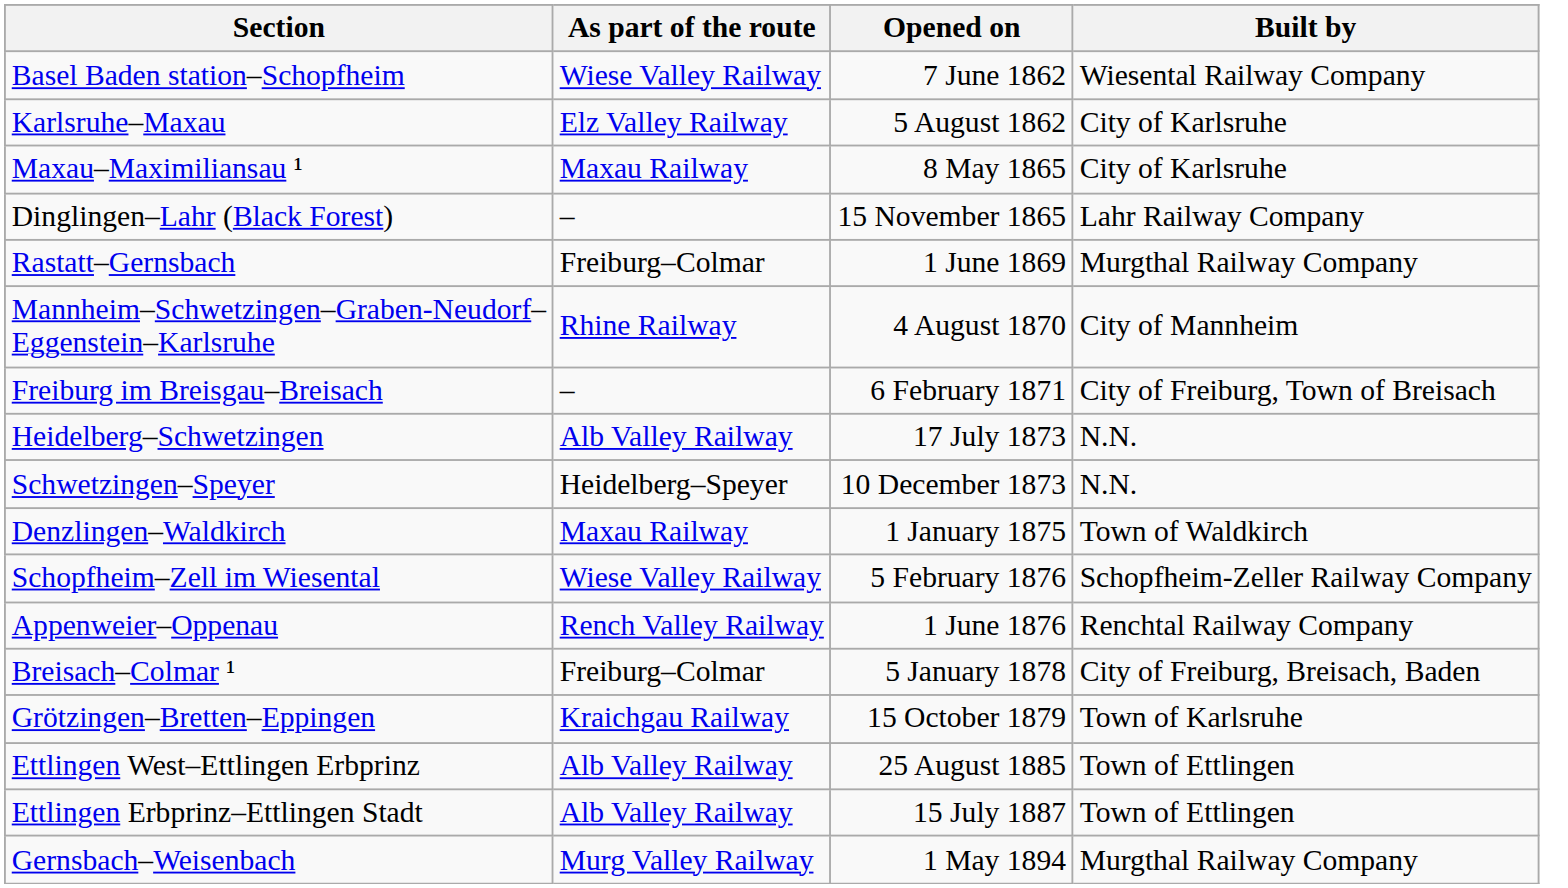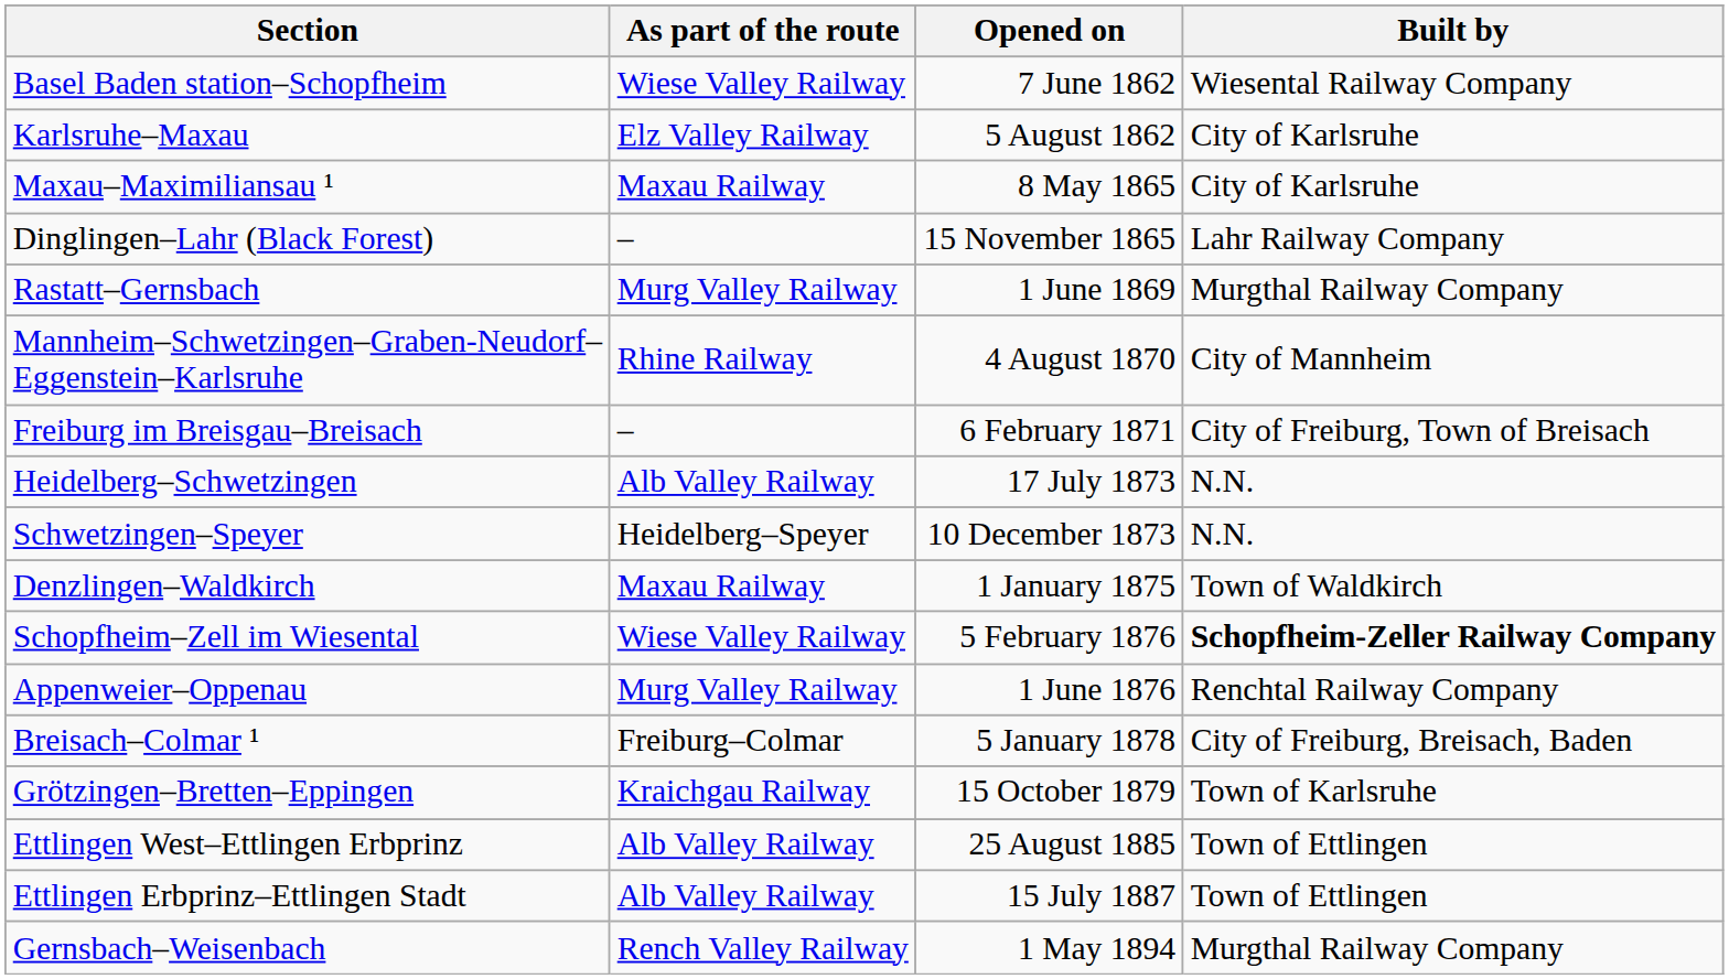 <table class="wikitable">
 <tr>
 <th>Section</th>
 <th>As part of the route</th>
 <th>Opened on</th>
 <th>Built by</th>
 </tr>
 <tr>
 <td><a href='#'>Basel Baden station</a>–<a href='#'>Schopfheim</a></td>
 <td><a href='#'>Wiese Valley Railway</a></td>
 <td align="right">7 June 1862</td>
 <td>Wiesental Railway Company</td>
 </tr>
 <tr>
 <td><a href='#'>Karlsruhe</a>–<a href='#'>Maxau</a></td>
 <td><a href='#'>Elz Valley Railway</a></td>
 <td align="right">5 August 1862</td>
 <td>City of Karlsruhe</td>
 </tr>
 <tr>
 <td><a href='#'>Maxau</a>–<a href='#'>Maximiliansau</a> ¹</td>
 <td><a href='#'>Maxau Railway</a></td>
 <td align="right">8 May 1865</td>
 <td>City of Karlsruhe</td>
 </tr>
 <tr>
 <td>Dinglingen–<a href='#'>Lahr</a> (<a href='#'>Black Forest</a>)</td>
 <td>–</td>
 <td align="right">15 November 1865</td>
 <td>Lahr Railway Company</td>
 </tr>
 <tr>
 <td><a href='#'>Rastatt</a>–<a href='#'>Gernsbach</a></td>
-<td>Freiburg–Colmar</td>
+<td><a href='#'>Murg Valley Railway</a></td>
 <td align="right">1 June 1869</td>
 <td>Murgthal Railway Company</td>
 </tr>
 <tr>
 <td><a href='#'>Mannheim</a>–<a href='#'>Schwetzingen</a>–<a href='#'>Graben-Neudorf</a>–<br><a href='#'>Eggenstein</a>–<a href='#'>Karlsruhe</a></td>
 <td><a href='#'>Rhine Railway</a></td>
 <td align="right">4 August 1870</td>
 <td>City of Mannheim</td>
 </tr>
 <tr>
 <td><a href='#'>Freiburg im Breisgau</a>–<a href='#'>Breisach</a></td>
 <td>–</td>
 <td align="right">6 February 1871</td>
 <td>City of Freiburg, Town of Breisach</td>
 </tr>
 <tr>
 <td><a href='#'>Heidelberg</a>–<a href='#'>Schwetzingen</a></td>
 <td><a href='#'>Alb Valley Railway</a></td>
 <td align="right">17 July 1873</td>
 <td>N.N.</td>
 </tr>
 <tr>
 <td><a href='#'>Schwetzingen</a>–<a href='#'>Speyer</a></td>
 <td>Heidelberg–Speyer</td>
 <td align="right">10 December 1873</td>
 <td>N.N.</td>
 </tr>
 <tr>
 <td><a href='#'>Denzlingen</a>–<a href='#'>Waldkirch</a></td>
 <td><a href='#'>Maxau Railway</a></td>
 <td align="right">1 January 1875</td>
 <td>Town of  Waldkirch</td>
 </tr>
 <tr>
 <td><a href='#'>Schopfheim</a>–<a href='#'>Zell im Wiesental</a></td>
 <td><a href='#'>Wiese Valley Railway</a></td>
 <td align="right">5 February 1876</td>
-<td>Schopfheim-Zeller Railway Company</td>
+<td><strong>Schopfheim-Zeller Railway Company</strong></td>
 </tr>
 <tr>
 <td><a href='#'>Appenweier</a>–<a href='#'>Oppenau</a></td>
-<td><a href='#'>Rench Valley Railway</a></td>
+<td><a href='#'>Murg Valley Railway</a></td>
 <td align="right">1 June 1876</td>
 <td>Renchtal Railway Company</td>
 </tr>
 <tr>
 <td><a href='#'>Breisach</a>–<a href='#'>Colmar</a> ¹</td>
 <td>Freiburg–Colmar</td>
 <td align="right">5 January 1878</td>
 <td>City of  Freiburg, Breisach, Baden</td>
 </tr>
 <tr>
 <td><a href='#'>Grötzingen</a>–<a href='#'>Bretten</a>–<a href='#'>Eppingen</a></td>
 <td><a href='#'>Kraichgau Railway</a></td>
 <td align="right">15 October 1879</td>
 <td>Town of Karlsruhe</td>
 </tr>
 <tr>
 <td><a href='#'>Ettlingen</a> West–Ettlingen Erbprinz</td>
 <td><a href='#'>Alb Valley Railway</a></td>
 <td align="right">25 August 1885</td>
 <td>Town of Ettlingen</td>
 </tr>
 <tr>
 <td><a href='#'>Ettlingen</a> Erbprinz–Ettlingen Stadt</td>
 <td><a href='#'>Alb Valley Railway</a></td>
 <td align="right">15 July 1887</td>
 <td>Town of Ettlingen</td>
 </tr>
 <tr>
 <td><a href='#'>Gernsbach</a>–<a href='#'>Weisenbach</a></td>
-<td><a href='#'>Murg Valley Railway</a></td>
+<td><a href='#'>Rench Valley Railway</a></td>
 <td align="right">1 May 1894</td>
 <td>Murgthal Railway Company</td>
 </tr>
 </table>
